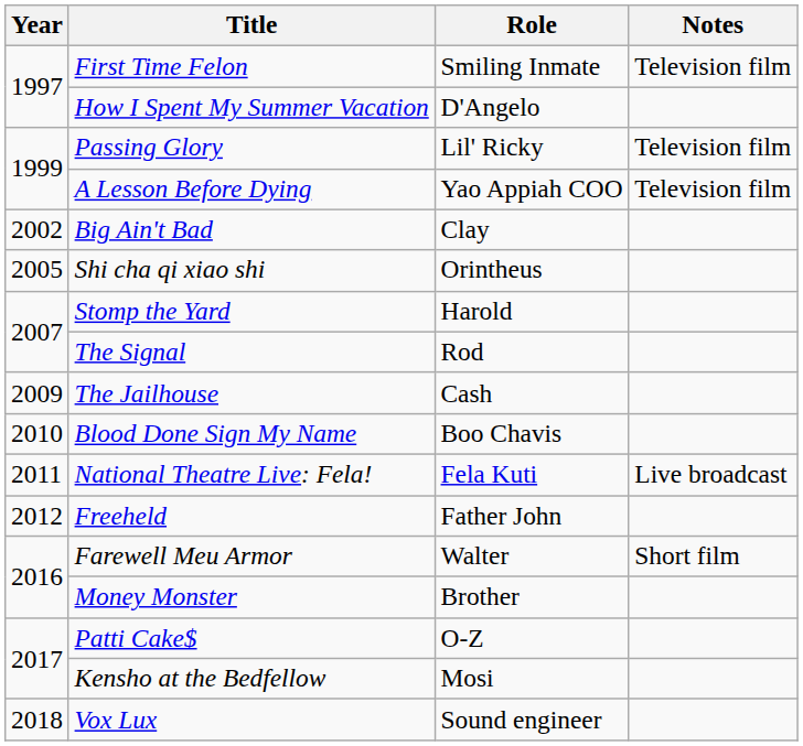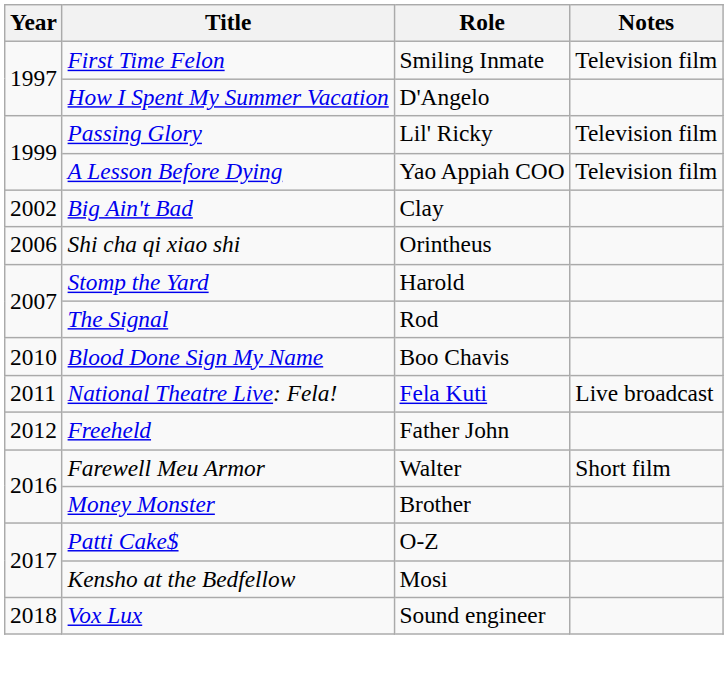 <table class="wikitable sortable">
 <tr>
 <th>Year</th>
 <th>Title</th>
 <th>Role</th>
 <th>Notes</th>
 </tr>
 <tr>
 <td rowspan="2">1997</td>
 <td><em><a href='#'>First Time Felon</a></em></td>
 <td>Smiling Inmate</td>
 <td>Television film</td>
 </tr>
 <tr>
 <td><em><a href='#'>How I Spent My Summer Vacation</a></em></td>
 <td>D'Angelo</td>
 <td></td>
 </tr>
 <tr>
 <td rowspan="2">1999</td>
 <td><em><a href='#'>Passing Glory</a></em></td>
 <td>Lil' Ricky</td>
 <td>Television film</td>
 </tr>
 <tr>
 <td><em><a href='#'>A Lesson Before Dying</a></em></td>
 <td>Yao Appiah COO</td>
 <td>Television film</td>
 </tr>
 <tr>
 <td>2002</td>
 <td><em><a href='#'>Big Ain't Bad</a></em></td>
 <td>Clay</td>
 <td></td>
 </tr>
 <tr>
-<td>2005</td>
+<td>2006</td>
 <td><em>Shi cha qi xiao shi</em></td>
 <td>Orintheus</td>
 <td></td>
 </tr>
 <tr>
 <td rowspan="2">2007</td>
 <td><em><a href='#'>Stomp the Yard</a></em></td>
 <td>Harold</td>
 <td></td>
 </tr>
 <tr>
 <td><em><a href='#'>The Signal</a></em></td>
 <td>Rod</td>
-<td></td>
-</tr>
-<tr>
-<td>2009</td>
-<td><em><a href='#'>The Jailhouse</a></em></td>
-<td>Cash</td>
 <td></td>
 </tr>
 <tr>
 <td>2010</td>
 <td><em><a href='#'>Blood Done Sign My Name</a></em></td>
 <td>Boo Chavis</td>
 <td></td>
 </tr>
 <tr>
 <td>2011</td>
 <td><em><a href='#'>National Theatre Live</a>: Fela!</em></td>
 <td><a href='#'>Fela Kuti</a></td>
 <td>Live broadcast</td>
 </tr>
 <tr>
 <td>2012</td>
 <td><em><a href='#'>Freeheld</a></em></td>
 <td>Father John</td>
 <td></td>
 </tr>
 <tr>
 <td rowspan="2">2016</td>
 <td><em>Farewell Meu Armor</em></td>
 <td>Walter</td>
 <td>Short film</td>
 </tr>
 <tr>
 <td><em><a href='#'>Money Monster</a></em></td>
 <td>Brother</td>
 <td></td>
 </tr>
 <tr>
 <td rowspan="2">2017</td>
 <td><em><a href='#'>Patti Cake$</a></em></td>
 <td>O-Z</td>
 <td></td>
 </tr>
 <tr>
 <td><em>Kensho at the Bedfellow</em></td>
 <td>Mosi</td>
 <td></td>
 </tr>
 <tr>
 <td>2018</td>
 <td><em><a href='#'>Vox Lux</a></em></td>
 <td>Sound engineer</td>
 <td></td>
 </tr>
 </table>
